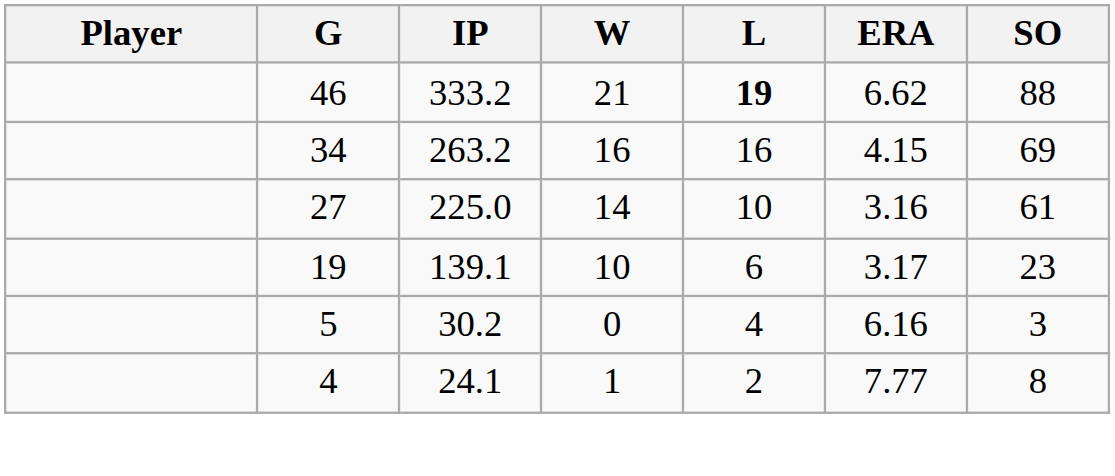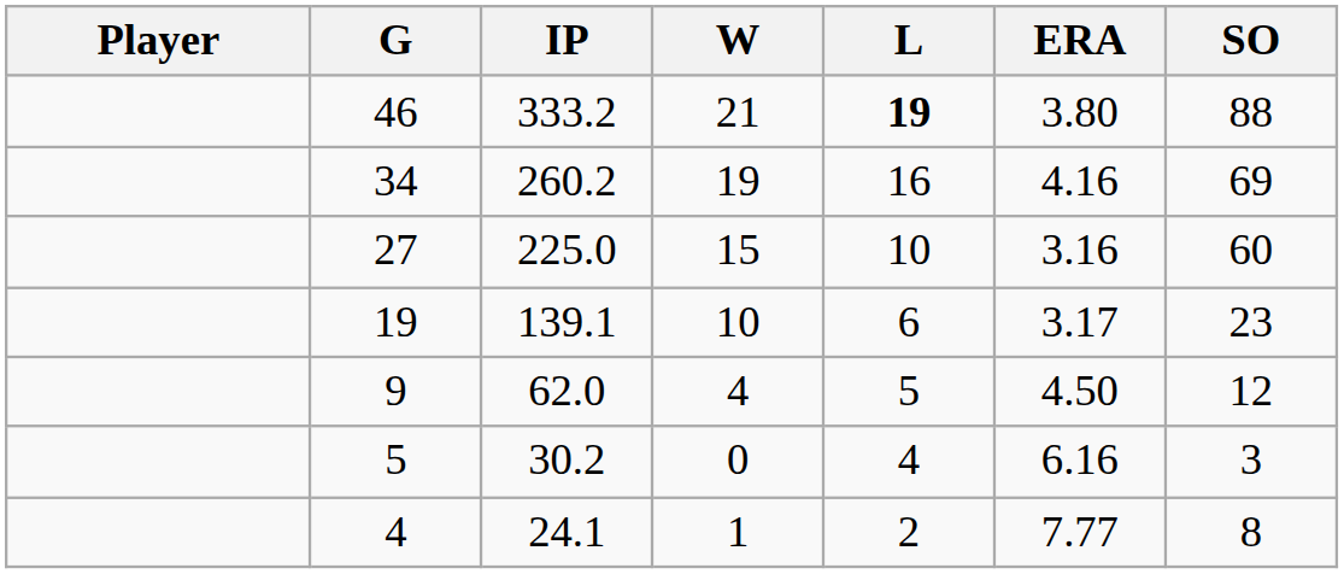 <table class="wikitable sortable">
 <tr>
 <th bgcolor="#DDDDFF" width="16%">Player</th>
 <th bgcolor="#DDDDFF" width="9%">G</th>
 <th bgcolor="#DDDDFF" width="9%">IP</th>
 <th bgcolor="#DDDDFF" width="9%">W</th>
 <th bgcolor="#DDDDFF" width="9%">L</th>
 <th bgcolor="#DDDDFF" width="9%">ERA</th>
 <th bgcolor="#DDDDFF" width="9%">SO</th>
 </tr>
 <tr align="center">
 <td></td>
 <td>46</td>
 <td>333.2</td>
 <td>21</td>
 <td><strong>19</strong></td>
-<td>6.62</td>
+<td>3.80</td>
 <td>88</td>
 </tr>
 <tr align="center">
 <td></td>
 <td>34</td>
-<td>263.2</td>
+<td>260.2</td>
+<td>19</td>
 <td>16</td>
-<td>16</td>
-<td>4.15</td>
+<td>4.16</td>
 <td>69</td>
 </tr>
 <tr align="center">
 <td></td>
 <td>27</td>
 <td>225.0</td>
-<td>14</td>
+<td>15</td>
 <td>10</td>
 <td>3.16</td>
-<td>61</td>
+<td>60</td>
 </tr>
 <tr align="center">
 <td></td>
 <td>19</td>
 <td>139.1</td>
 <td>10</td>
 <td>6</td>
 <td>3.17</td>
 <td>23</td>
+</tr>
+<tr align="center">
+<td></td>
+<td>9</td>
+<td>62.0</td>
+<td>4</td>
+<td>5</td>
+<td>4.50</td>
+<td>12</td>
 </tr>
 <tr align="center">
 <td></td>
 <td>5</td>
 <td>30.2</td>
 <td>0</td>
 <td>4</td>
 <td>6.16</td>
 <td>3</td>
 </tr>
 <tr align="center">
 <td></td>
 <td>4</td>
 <td>24.1</td>
 <td>1</td>
 <td>2</td>
 <td>7.77</td>
 <td>8</td>
 </tr>
 </table>
